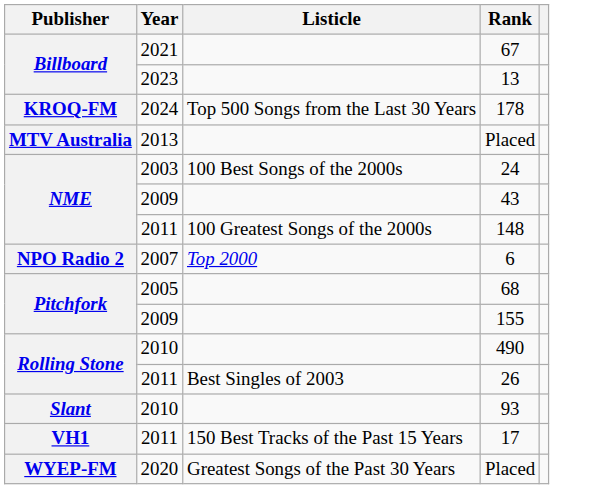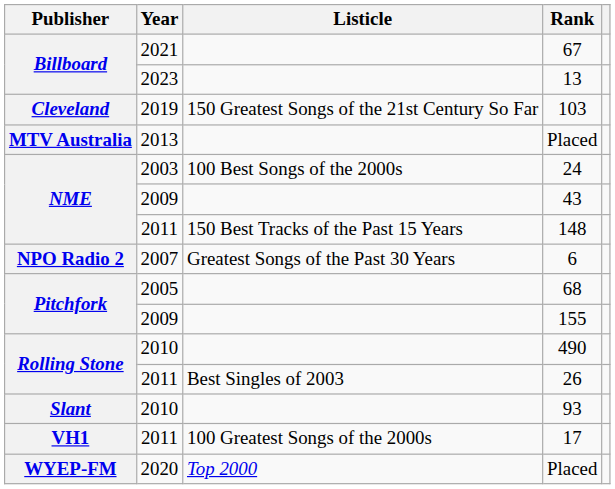 <table class="wikitable sortable plainrowheaders" style="text-align:center">
 <tr>
 <th scope="col">Publisher</th>
 <th scope="col">Year</th>
 <th scope="col">Listicle</th>
 <th scope="col">Rank</th>
 <th scope="col" class="unsortable"></th>
 </tr>
 <tr>
 <th rowspan="2" scope="row"><em><a href='#'>Billboard</a></em></th>
 <td>2021</td>
 <td style="text-align:left;"></td>
 <td>67</td>
 <td></td>
 </tr>
 <tr>
 <td>2023</td>
 <td style="text-align:left;"></td>
 <td>13</td>
 <td></td>
 </tr>
 <tr>
-<th scope="row"><a href='#'>KROQ-FM</a></th>
-<td>2024</td>
-<td style="text-align:left;">Top 500 Songs from the Last 30 Years</td>
-<td>178</td>
+<th scope="row"><em><a href='#'>Cleveland</a></em></th>
+<td>2019</td>
+<td style="text-align:left;">150 Greatest Songs of the 21st Century So Far</td>
+<td>103</td>
 <td></td>
 </tr>
 <tr>
 <th scope="row"><a href='#'>MTV Australia</a></th>
 <td>2013</td>
 <td style="text-align:left;"></td>
 <td>Placed</td>
 <td></td>
 </tr>
 <tr>
 <th rowspan="3" scope="row"><em><a href='#'>NME</a></em></th>
 <td>2003</td>
 <td style="text-align:left;">100 Best Songs of the 2000s</td>
 <td>24</td>
 <td></td>
 </tr>
 <tr>
 <td>2009</td>
 <td style="text-align:left;"></td>
 <td>43</td>
 <td></td>
 </tr>
 <tr>
 <td>2011</td>
-<td style="text-align:left;">100 Greatest Songs of the 2000s</td>
+<td style="text-align:left;">150 Best Tracks of the Past 15 Years</td>
 <td>148</td>
 <td></td>
 </tr>
 <tr>
 <th scope="row"><a href='#'>NPO Radio 2</a></th>
 <td>2007</td>
-<td style="text-align:left;"><em><a href='#'>Top 2000</a></em></td>
+<td style="text-align:left;">Greatest Songs of the Past 30 Years</td>
 <td>6</td>
 <td></td>
 </tr>
 <tr>
 <th scope="row" rowspan="2"><em><a href='#'>Pitchfork</a></em></th>
 <td>2005</td>
 <td style="text-align:left;"></td>
 <td>68</td>
 <td></td>
 </tr>
 <tr>
 <td>2009</td>
 <td style="text-align:left;"></td>
 <td>155</td>
 <td></td>
 </tr>
 <tr>
 <th scope="row" rowspan="2"><em><a href='#'>Rolling Stone</a></em></th>
 <td>2010</td>
 <td style="text-align:left;"></td>
 <td>490</td>
 <td></td>
 </tr>
 <tr>
 <td>2011</td>
 <td style="text-align:left;">Best Singles of 2003</td>
 <td>26</td>
 <td></td>
 </tr>
 <tr>
 <th scope="row"><em><a href='#'>Slant</a></em></th>
 <td>2010</td>
 <td style="text-align:left;"></td>
 <td>93</td>
 <td></td>
 </tr>
 <tr>
 <th scope="row"><a href='#'>VH1</a></th>
 <td>2011</td>
-<td style="text-align:left;">150 Best Tracks of the Past 15 Years</td>
+<td style="text-align:left;">100 Greatest Songs of the 2000s</td>
 <td>17</td>
 <td></td>
 </tr>
 <tr>
 <th scope="row"><a href='#'>WYEP-FM</a></th>
 <td>2020</td>
-<td style="text-align:left;">Greatest Songs of the Past 30 Years</td>
+<td style="text-align:left;"><em><a href='#'>Top 2000</a></em></td>
 <td>Placed</td>
 <td></td>
 </tr>
 </table>
